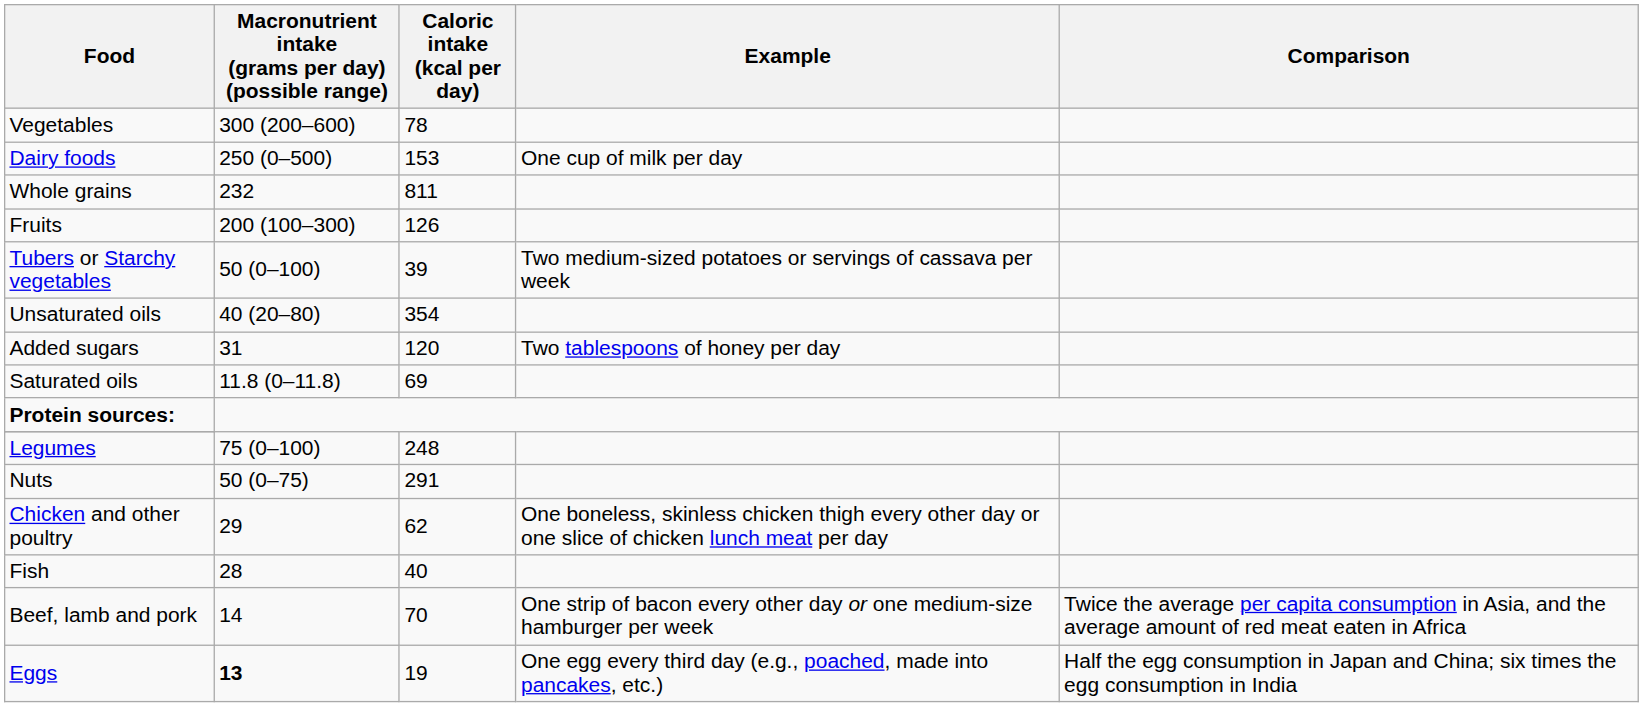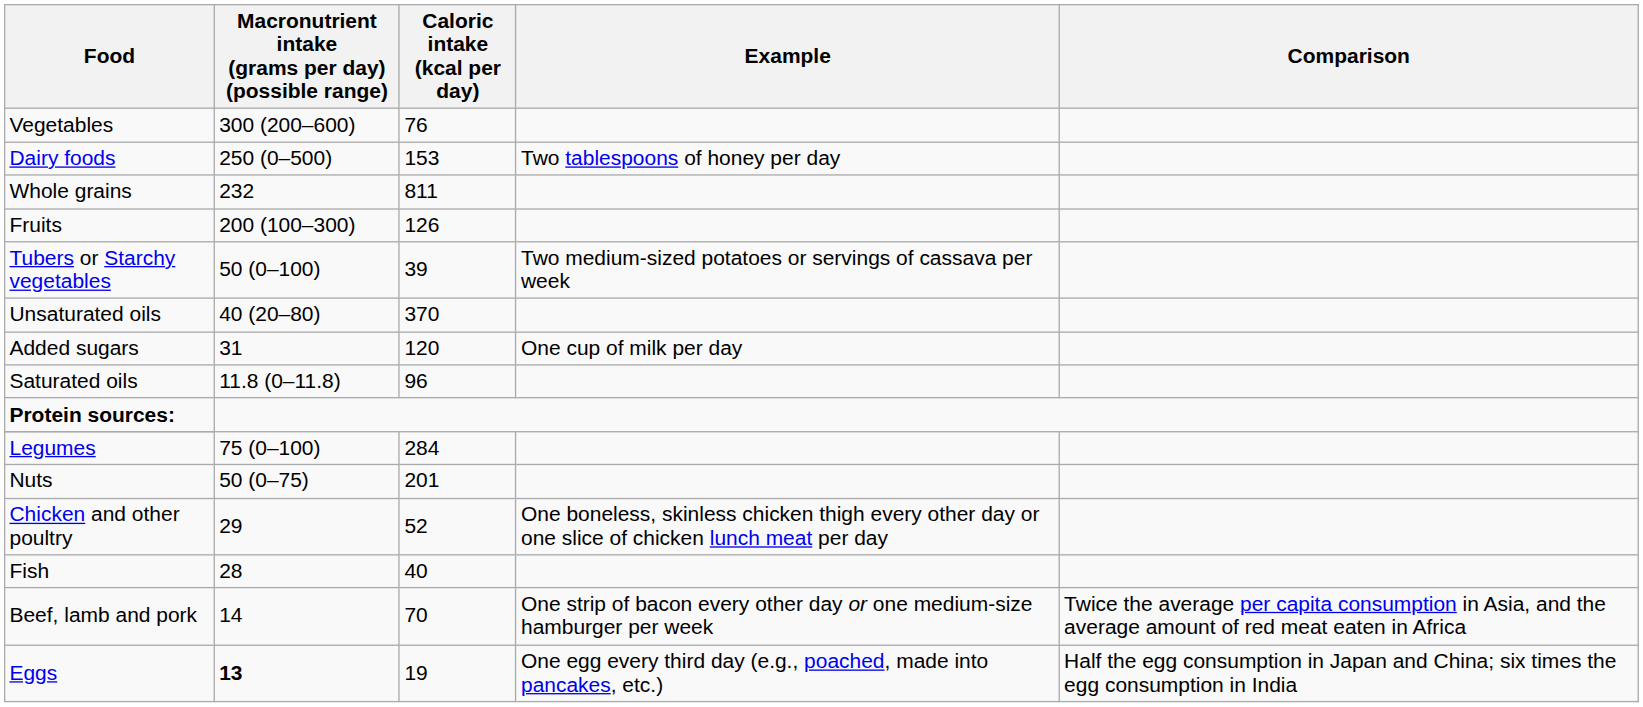 <table class="wikitable">
 <tr>
 <th>Food</th>
 <th>Macronutrient intake<br>(grams per day)<br>(possible range)</th>
 <th>Caloric intake<br>(kcal per day)</th>
 <th>Example</th>
 <th>Comparison</th>
 </tr>
 <tr>
 <td>Vegetables</td>
 <td>300 (200–600)</td>
-<td>78</td>
+<td>76</td>
 <td></td>
 <td></td>
 </tr>
 <tr>
 <td><a href='#'>Dairy foods</a></td>
 <td>250 (0–500)</td>
 <td>153</td>
-<td>One cup of milk per day</td>
+<td>Two <a href='#'>tablespoons</a> of honey per day</td>
 <td></td>
 </tr>
 <tr>
 <td>Whole grains</td>
 <td>232</td>
 <td>811</td>
 <td></td>
 <td></td>
 </tr>
 <tr>
 <td>Fruits</td>
 <td>200 (100–300)</td>
 <td>126</td>
 <td></td>
 <td></td>
 </tr>
 <tr>
 <td><a href='#'>Tubers</a> or <a href='#'>Starchy vegetables</a></td>
 <td>50 (0–100)</td>
 <td>39</td>
 <td>Two medium-sized potatoes or servings of cassava per week</td>
 <td></td>
 </tr>
 <tr>
 <td>Unsaturated oils</td>
 <td>40 (20–80)</td>
-<td>354</td>
+<td>370</td>
 <td></td>
 <td></td>
 </tr>
 <tr>
 <td>Added sugars</td>
 <td>31</td>
 <td>120</td>
-<td>Two <a href='#'>tablespoons</a> of honey per day</td>
+<td>One cup of milk per day</td>
 <td></td>
 </tr>
 <tr>
 <td>Saturated oils</td>
 <td>11.8 (0–11.8)</td>
-<td>69</td>
+<td>96</td>
 <td></td>
 <td></td>
 </tr>
 <tr>
 <td><strong>Protein sources:</strong></td>
 </tr>
 <tr>
 </tr>
 <tr>
 <td><a href='#'>Legumes</a></td>
 <td>75 (0–100)</td>
-<td>248</td>
+<td>284</td>
 <td></td>
 <td></td>
 </tr>
 <tr>
 <td>Nuts</td>
 <td>50 (0–75)</td>
-<td>291</td>
+<td>201</td>
 <td></td>
 <td></td>
 </tr>
 <tr>
 <td><a href='#'>Chicken</a> and other poultry</td>
 <td>29</td>
-<td>62</td>
+<td>52</td>
 <td>One boneless, skinless chicken thigh every other day or one slice of chicken <a href='#'>lunch meat</a> per day</td>
 <td></td>
 </tr>
 <tr>
 <td>Fish</td>
 <td>28</td>
 <td>40</td>
 <td></td>
 <td></td>
 </tr>
 <tr>
 <td>Beef, lamb and pork</td>
 <td>14</td>
 <td>70</td>
 <td>One strip of bacon every other day <em>or</em> one medium-size hamburger per week</td>
 <td>Twice the average <a href='#'>per capita consumption</a> in Asia, and the average amount of red meat eaten in Africa</td>
 </tr>
 <tr>
 <td><a href='#'>Eggs</a></td>
 <td><strong>13</strong></td>
 <td>19</td>
 <td>One egg every third day (e.g., <a href='#'>poached</a>, made into <a href='#'>pancakes</a>, etc.)</td>
 <td>Half the egg consumption in Japan and China; six times the egg consumption in India</td>
 </tr>
 </table>
